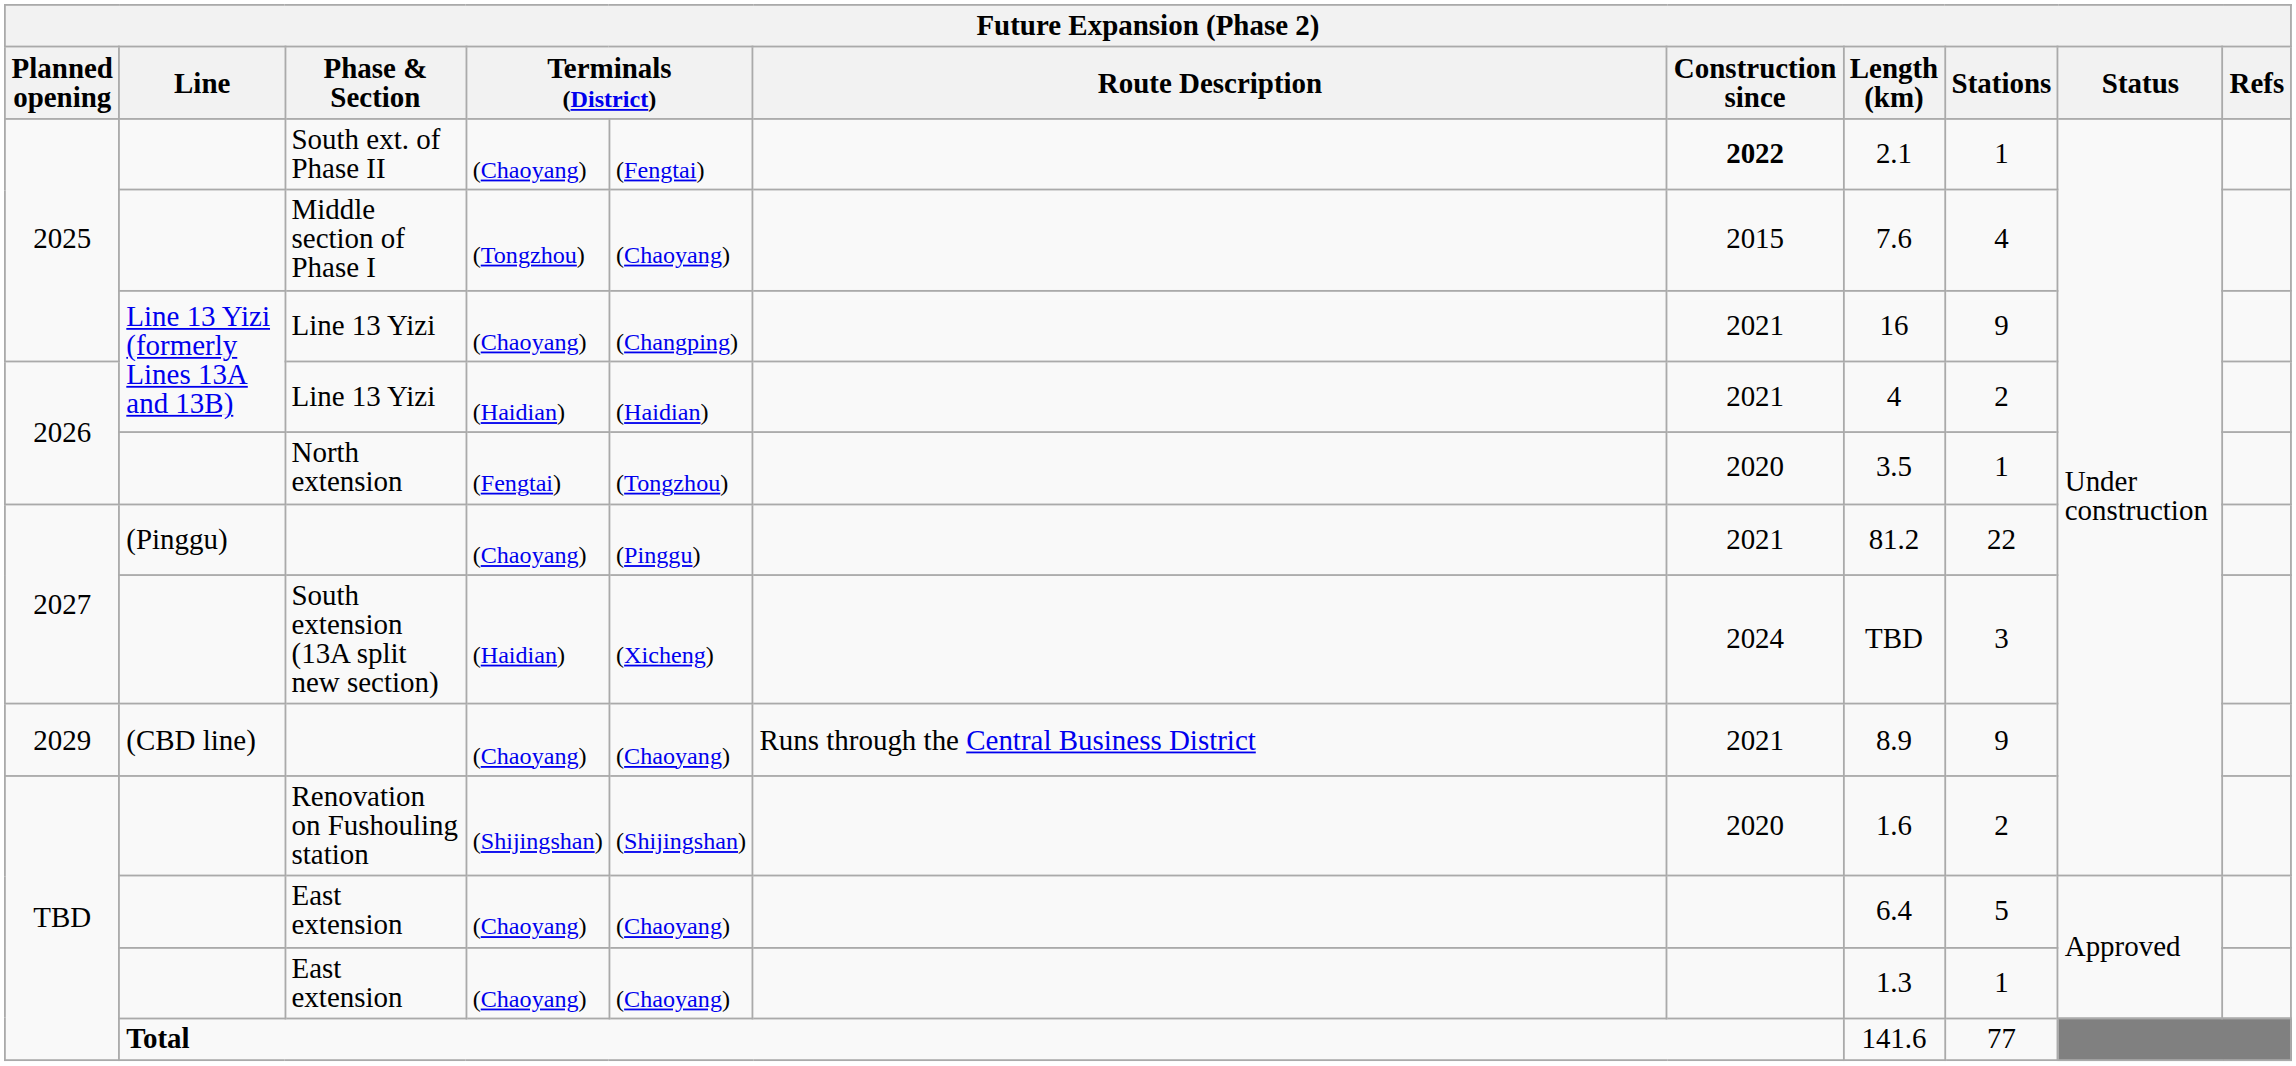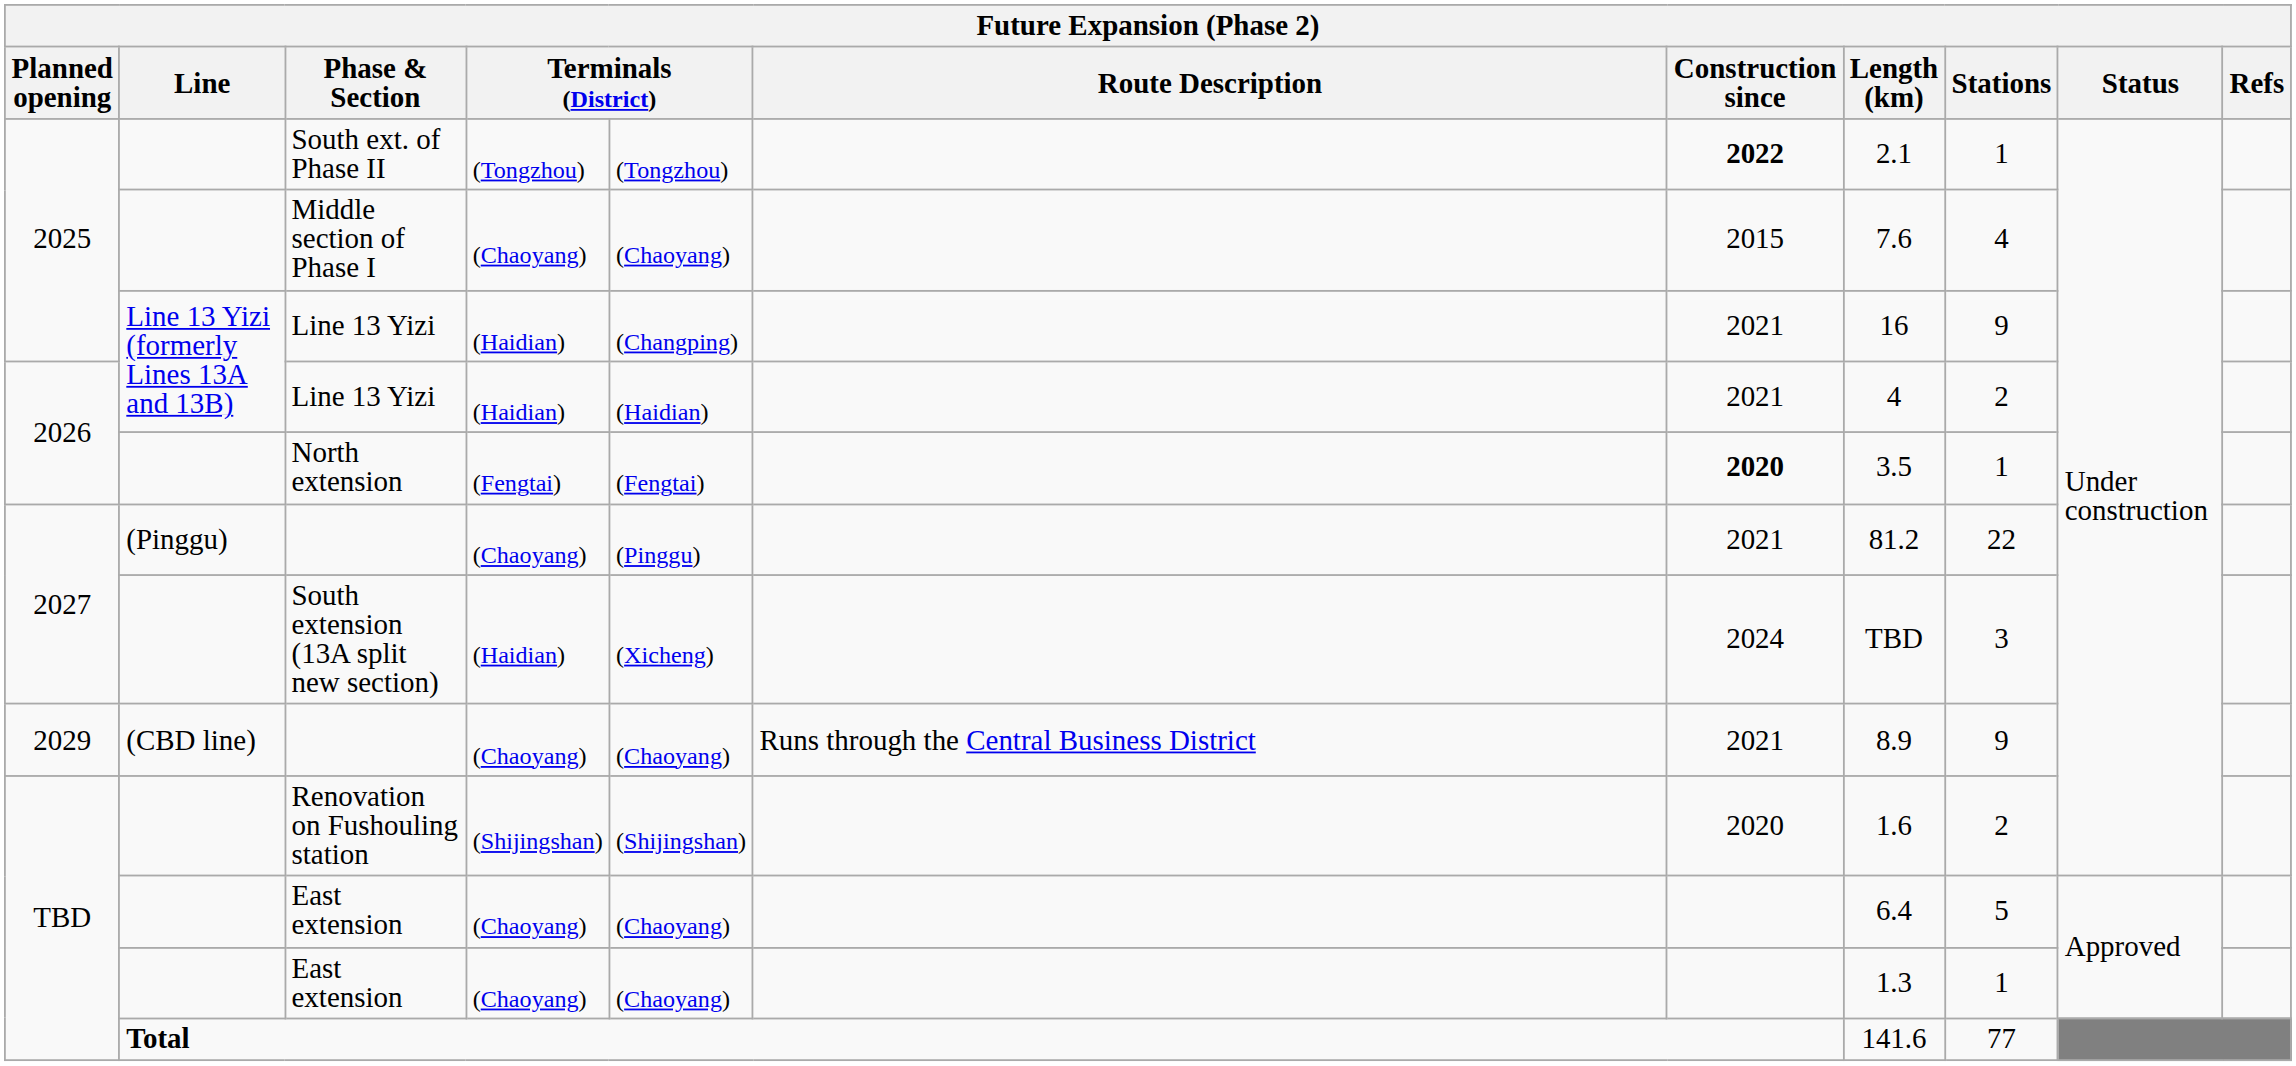 <table class="wikitable" style="width:100%;line-height:1;">
 <tr>
 <th colspan="11">Future Expansion (Phase 2)</th>
 </tr>
 <tr>
 <th>Planned<br>opening</th>
 <th>Line</th>
 <th>Phase & Section</th>
 <th colspan=2>Terminals<br><small>(<a href='#'>District</a>)</small></th>
 <th style="width:40%;">Route Description</th>
 <th>Construction<br>since</th>
 <th>Length<br>(km)</th>
 <th>Stations</th>
 <th>Status</th>
 <th>Refs</th>
 </tr>
 <tr>
 <td rowspan=3 style="text-align:center;">2025</td>
 <td></td>
 <td>South ext. of Phase II</td>
-<td><strong></strong><br><small>(<a href='#'>Chaoyang</a>)</small></td>
-<td><strong></strong><br><small>(<a href='#'>Fengtai</a>)</small></td>
+<td><strong></strong><br><small>(<a href='#'>Tongzhou</a>)</small></td>
+<td><strong></strong><br><small>(<a href='#'>Tongzhou</a>)</small></td>
 <td></td>
 <td style="text-align:center;"><strong>2022</strong></td>
 <td style="text-align:center;">2.1</td>
 <td style="text-align:center;">1</td>
 <td rowspan="9">Under construction</td>
 <td></td>
 </tr>
 <tr>
 <td></td>
 <td>Middle section of Phase I</td>
-<td><strong></strong><br><small>(<a href='#'>Tongzhou</a>)</small></td>
+<td><strong></strong><br><small>(<a href='#'>Chaoyang</a>)</small></td>
 <td><strong></strong><br><small>(<a href='#'>Chaoyang</a>)</small></td>
 <td></td>
 <td style="text-align:center;">2015</td>
 <td style="text-align:center;">7.6</td>
 <td style="text-align:center;">4</td>
 <td></td>
 </tr>
 <tr>
 <td rowspan=2><a href='#'>Line 13 Yizi (formerly Lines 13A and 13B)</a></td>
 <td>Line 13 Yizi</td>
-<td><strong></strong><br><small>(<a href='#'>Chaoyang</a>)</small></td>
+<td><strong></strong><br><small>(<a href='#'>Haidian</a>)</small></td>
 <td><strong></strong><br><small>(<a href='#'>Changping</a>)</small></td>
 <td></td>
 <td style="text-align:center;">2021</td>
 <td style="text-align:center;">16</td>
 <td style="text-align:center;">9</td>
 <td></td>
 </tr>
 <tr>
 <td rowspan=2 style="text-align:center;">2026</td>
 <td>Line 13 Yizi</td>
 <td><strong></strong><br><small>(<a href='#'>Haidian</a>)</small></td>
 <td><strong></strong><br><small>(<a href='#'>Haidian</a>)</small></td>
 <td></td>
 <td style="text-align:center;">2021</td>
 <td style="text-align:center;">4</td>
 <td style="text-align:center;">2</td>
 <td></td>
 </tr>
 <tr>
 <td></td>
 <td>North extension</td>
 <td><strong></strong><br><small>(<a href='#'>Fengtai</a>)</small></td>
-<td><strong></strong><br><small>(<a href='#'>Tongzhou</a>)</small></td>
+<td><strong></strong><br><small>(<a href='#'>Fengtai</a>)</small></td>
 <td></td>
-<td style="text-align:center;">2020</td>
+<td style="text-align:center;"><strong>2020</strong></td>
 <td style="text-align:center;">3.5</td>
 <td style="text-align:center;">1</td>
 <td></td>
 </tr>
 <tr>
 <td rowspan=2 style="text-align:center;">2027</td>
 <td> (Pinggu)</td>
 <td></td>
 <td><strong></strong><br><small>(<a href='#'>Chaoyang</a>)</small></td>
 <td><strong></strong><br><small>(<a href='#'>Pinggu</a>)</small></td>
 <td></td>
 <td style="text-align:center;">2021</td>
 <td style="text-align:center;">81.2</td>
 <td style="text-align:center;">22</td>
 <td></td>
 </tr>
 <tr>
 <td></td>
 <td>South extension (13A split new section)</td>
 <td><strong></strong><br><small>(<a href='#'>Haidian</a>)</small></td>
 <td><strong></strong><br><small>(<a href='#'>Xicheng</a>)</small></td>
 <td></td>
 <td style="text-align:center;">2024</td>
 <td style="text-align:center;">TBD</td>
 <td style="text-align:center;">3</td>
 <td></td>
 </tr>
 <tr>
 <td style="text-align:center;">2029</td>
 <td> (CBD line)</td>
 <td></td>
 <td><strong></strong><br><small>(<a href='#'>Chaoyang</a>)</small></td>
 <td><strong></strong><br><small>(<a href='#'>Chaoyang</a>)</small></td>
 <td>Runs through the <a href='#'>Central Business District</a></td>
 <td style="text-align:center;">2021</td>
 <td style="text-align:center;">8.9</td>
 <td style="text-align:center;">9</td>
 <td></td>
 </tr>
 <tr>
 <td rowspan=4 style="text-align:center;">TBD</td>
 <td></td>
 <td>Renovation on Fushouling station</td>
 <td><strong></strong><br><small>(<a href='#'>Shijingshan</a>)</small></td>
 <td><strong></strong><br><small>(<a href='#'>Shijingshan</a>)</small></td>
 <td></td>
 <td style="text-align:center;">2020</td>
 <td style="text-align:center;">1.6</td>
 <td style="text-align:center;">2</td>
 <td></td>
 </tr>
 <tr>
 <td></td>
 <td>East extension</td>
 <td><strong></strong><br><small>(<a href='#'>Chaoyang</a>)</small></td>
 <td><strong></strong><br><small>(<a href='#'>Chaoyang</a>)</small></td>
 <td></td>
 <td style="text-align:center;"></td>
 <td style="text-align:center;">6.4</td>
 <td style="text-align:center;">5</td>
 <td rowspan=2>Approved</td>
 <td></td>
 </tr>
 <tr>
 <td></td>
 <td>East extension</td>
 <td><strong></strong><br><small>(<a href='#'>Chaoyang</a>)</small></td>
 <td><strong></strong><br><small>(<a href='#'>Chaoyang</a>)</small></td>
 <td></td>
 <td style="text-align:center;"></td>
 <td style="text-align:center;">1.3</td>
 <td style="text-align:center;">1</td>
 <td></td>
 </tr>
 <tr>
 <td colspan="6"><strong>Total</strong></td>
 <td style="text-align:center;">141.6</td>
 <td style="text-align:center;">77</td>
 <td colspan=2 bgcolor=grey></td>
 </tr>
 </table>
